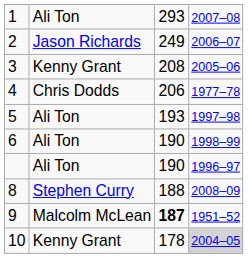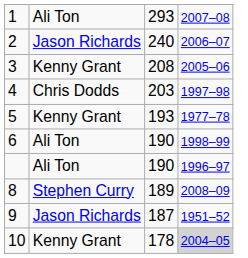 <table class="wikitable">
 <tr>
 </tr>
 <tr>
 <td>1</td>
 <td>Ali Ton</td>
 <td>293</td>
 <td style="font-size:80%;"><a href='#'>2007–08</a></td>
 </tr>
 <tr>
 <td>2</td>
 <td><a href='#'>Jason Richards</a></td>
-<td>249</td>
+<td>240</td>
 <td style="font-size:80%;"><a href='#'>2006–07</a></td>
 </tr>
 <tr>
 <td>3</td>
 <td>Kenny Grant</td>
 <td>208</td>
 <td style="font-size:80%;"><a href='#'>2005–06</a></td>
 </tr>
 <tr>
 <td>4</td>
 <td>Chris Dodds</td>
-<td>206</td>
-<td style="font-size:80%;"><a href='#'>1977–78</a></td>
+<td>203</td>
+<td style="font-size:80%;"><a href='#'>1997–98</a></td>
 </tr>
 <tr>
 <td>5</td>
-<td>Ali Ton</td>
+<td>Kenny Grant</td>
 <td>193</td>
-<td style="font-size:80%;"><a href='#'>1997–98</a></td>
+<td style="font-size:80%;"><a href='#'>1977–78</a></td>
 </tr>
 <tr>
 <td>6</td>
 <td>Ali Ton</td>
 <td>190</td>
 <td style="font-size:80%;"><a href='#'>1998–99</a></td>
 </tr>
 <tr>
 <td></td>
 <td>Ali Ton</td>
 <td>190</td>
 <td style="font-size:80%;"><a href='#'>1996–97</a></td>
 </tr>
 <tr>
 <td>8</td>
 <td><a href='#'>Stephen Curry</a></td>
-<td>188</td>
+<td>189</td>
 <td style="font-size:80%;"><a href='#'>2008–09</a></td>
 </tr>
 <tr>
 <td>9</td>
-<td>Malcolm McLean</td>
-<td><strong>187</strong></td>
+<td><a href='#'>Jason Richards</a></td>
+<td>187</td>
 <td style="font-size:80%;"><a href='#'>1951–52</a></td>
 </tr>
 <tr>
 <td>10</td>
 <td>Kenny Grant</td>
 <td>178</td>
 <td style="background: lightgrey; font-size:80%;"><a href='#'>2004–05</a></td>
 </tr>
 </table>
